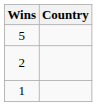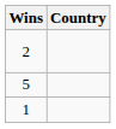 <table class="wikitable">
 <tr>
 <th>Wins</th>
 <th>Country</th>
 </tr>
 <tr>
+<td align=center>2</td>
+<td><br><br></td>
+</tr>
+<tr>
 <td align=center>5</td>
 <td></td>
-</tr>
-<tr>
-<td align=center>2</td>
-<td><br><br></td>
 </tr>
 <tr>
 <td align=center>1</td>
 <td><br></td>
 </tr>
 </table>
